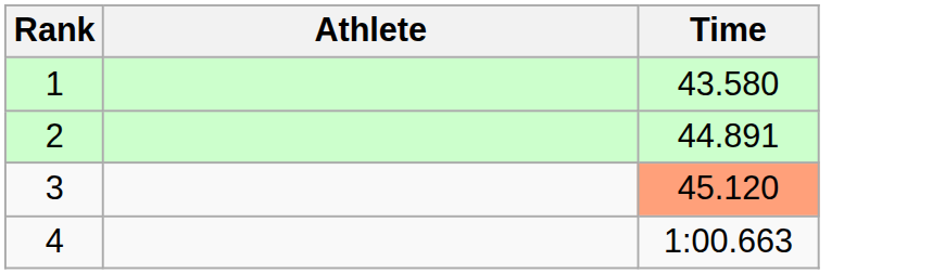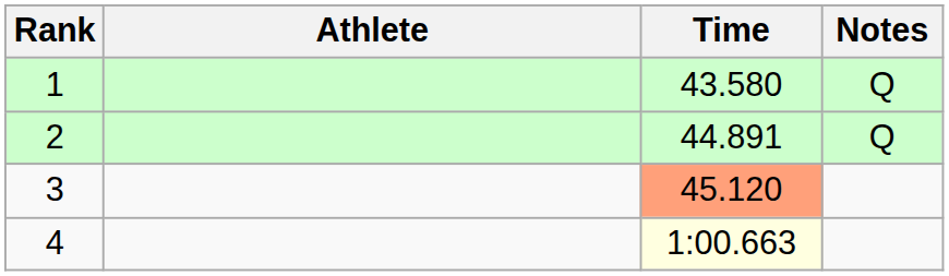 <table class=wikitable style="text-align:center">
 <tr>
 <th width=40>Rank</th>
 <th width=250>Athlete</th>
 <th width=80>Time</th>
+<th width=50>Notes</th>
 </tr>
 <tr bgcolor="ccffcc">
 <td>1</td>
 <td align=left></td>
 <td>43.580</td>
+<td>Q</td>
 </tr>
 <tr bgcolor="ccffcc">
 <td>2</td>
 <td align=left></td>
 <td>44.891</td>
+<td>Q</td>
 </tr>
 <tr>
 <td>3</td>
 <td align=left></td>
 <td style="background: lightsalmon;">45.120</td>
+<td></td>
 </tr>
 <tr>
 <td>4</td>
 <td align=left></td>
-<td>1:00.663</td>
+<td style="background: lightyellow;">1:00.663</td>
+<td></td>
 </tr>
 </table>
